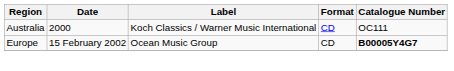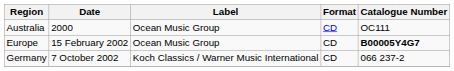 <table class="wikitable">
 <tr>
 <th>Region</th>
 <th>Date</th>
 <th>Label</th>
 <th>Format</th>
 <th>Catalogue Number</th>
 </tr>
 <tr>
 <td>Australia</td>
 <td>2000</td>
-<td>Koch Classics / Warner Music International</td>
+<td>Ocean Music Group</td>
 <td><a href='#'>CD</a></td>
 <td>OC111</td>
 </tr>
 <tr>
 <td>Europe</td>
 <td>15 February 2002</td>
 <td>Ocean Music Group</td>
 <td>CD</td>
 <td><strong>B00005Y4G7</strong></td>
 </tr>
 <tr>
+<td>Germany</td>
+<td>7 October 2002</td>
+<td>Koch Classics / Warner Music International</td>
+<td>CD</td>
+<td>066 237-2</td>
+</tr>
+<tr>
 </tr>
 </table>
